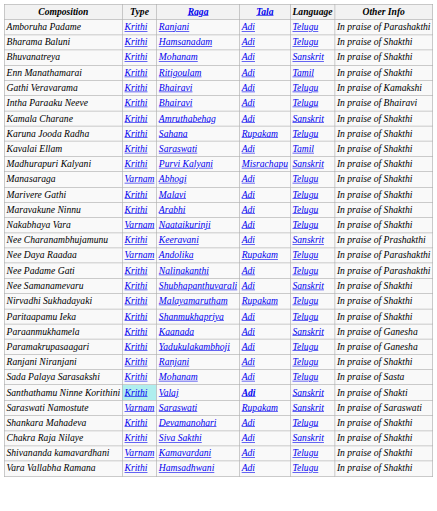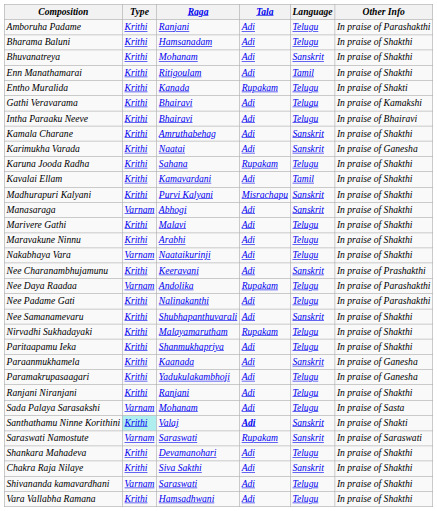 <table class="wikitable">
 <tr>
 <th><em>Composition</em></th>
 <th><em>Type</em></th>
 <th><em><a href='#'>Raga</a></em></th>
 <th><em><a href='#'>Tala</a></em></th>
 <th><em>Language</em></th>
 <th><em>Other Info</em></th>
 </tr>
 <tr>
 <td><em>Amboruha Padame</em></td>
 <td><em><a href='#'>Krithi</a></em></td>
 <td><em><a href='#'>Ranjani</a></em></td>
 <td><em><a href='#'>Adi</a></em></td>
 <td><em><a href='#'>Telugu</a></em></td>
 <td><em>In praise of Parashakthi</em></td>
 </tr>
 <tr>
 <td><em>Bharama Baluni</em></td>
 <td><em><a href='#'>Krithi</a></em></td>
 <td><em><a href='#'>Hamsanadam</a></em></td>
 <td><em><a href='#'>Adi</a></em></td>
 <td><em><a href='#'>Telugu</a></em></td>
 <td><em>In praise of Shakthi</em></td>
 </tr>
 <tr>
 <td><em>Bhuvanatreya</em></td>
 <td><em><a href='#'>Krithi</a></em></td>
 <td><em><a href='#'>Mohanam</a></em></td>
 <td><em><a href='#'>Adi</a></em></td>
 <td><em><a href='#'>Sanskrit</a></em></td>
 <td><em>In praise of Shakthi</em></td>
 </tr>
 <tr>
 <td><em>Enn Manathamarai</em></td>
 <td><em><a href='#'>Krithi</a></em></td>
 <td><em><a href='#'>Ritigoulam</a></em></td>
 <td><em><a href='#'>Adi</a></em></td>
 <td><em><a href='#'>Tamil</a></em></td>
 <td><em>In praise of Shakthi</em></td>
 </tr>
 <tr>
+<td><em>Entho Muralida</em></td>
+<td><em><a href='#'>Krithi</a></em></td>
+<td><em><a href='#'>Kanada</a></em></td>
+<td><em><a href='#'>Rupakam</a></em></td>
+<td><em><a href='#'>Telugu</a></em></td>
+<td><em>In praise of Shakti</em></td>
+</tr>
+<tr>
 <td><em>Gathi Veravarama</em></td>
 <td><em><a href='#'>Krithi</a></em></td>
 <td><em><a href='#'>Bhairavi</a></em></td>
 <td><em><a href='#'>Adi</a></em></td>
 <td><em><a href='#'>Telugu</a></em></td>
 <td><em>In praise of Kamakshi</em></td>
 </tr>
 <tr>
 <td><em>Intha Paraaku Neeve</em></td>
 <td><em><a href='#'>Krithi</a></em></td>
 <td><em><a href='#'>Bhairavi</a></em></td>
 <td><em><a href='#'>Adi</a></em></td>
 <td><em><a href='#'>Telugu</a></em></td>
 <td><em>In praise of Bhairavi</em></td>
 </tr>
 <tr>
 <td><em>Kamala Charane</em></td>
 <td><em><a href='#'>Krithi</a></em></td>
 <td><em><a href='#'>Amruthabehag</a></em></td>
 <td><em><a href='#'>Adi</a></em></td>
 <td><em><a href='#'>Sanskrit</a></em></td>
 <td><em>In praise of Shakthi</em></td>
 </tr>
 <tr>
+<td><em>Karimukha Varada</em></td>
+<td><em><a href='#'>Krithi</a></em></td>
+<td><em><a href='#'>Naatai</a></em></td>
+<td><em><a href='#'>Adi</a></em></td>
+<td><em><a href='#'>Sanskrit</a></em></td>
+<td><em>In praise of Ganesha</em></td>
+</tr>
+<tr>
 <td><em>Karuna Jooda Radha</em></td>
 <td><em><a href='#'>Krithi</a></em></td>
 <td><em><a href='#'>Sahana</a></em></td>
 <td><em><a href='#'>Rupakam</a></em></td>
 <td><em><a href='#'>Telugu</a></em></td>
 <td><em>In praise of Shakthi</em></td>
 </tr>
 <tr>
 <td><em>Kavalai Ellam</em></td>
 <td><em><a href='#'>Krithi</a></em></td>
-<td><em><a href='#'>Saraswati</a></em></td>
+<td><em><a href='#'>Kamavardani</a></em></td>
 <td><em><a href='#'>Adi</a></em></td>
 <td><em><a href='#'>Tamil</a></em></td>
 <td><em>In praise of Shakthi</em></td>
 </tr>
 <tr>
 <td><em>Madhurapuri Kalyani</em></td>
 <td><em><a href='#'>Krithi</a></em></td>
 <td><em><a href='#'>Purvi Kalyani</a></em></td>
 <td><em><a href='#'>Misrachapu</a></em></td>
 <td><em><a href='#'>Sanskrit</a></em></td>
 <td><em>In praise of Shakthi</em></td>
 </tr>
 <tr>
 <td><em>Manasaraga</em></td>
 <td><em><a href='#'>Varnam</a></em></td>
 <td><em><a href='#'>Abhogi</a></em></td>
 <td><em><a href='#'>Adi</a></em></td>
-<td><em><a href='#'>Telugu</a></em></td>
+<td><em><a href='#'>Sanskrit</a></em></td>
 <td><em>In praise of Shakthi</em></td>
 </tr>
 <tr>
 <td><em>Marivere Gathi</em></td>
 <td><em><a href='#'>Krithi</a></em></td>
 <td><em><a href='#'>Malavi</a></em></td>
 <td><em><a href='#'>Adi</a></em></td>
 <td><em><a href='#'>Telugu</a></em></td>
 <td><em>In praise of Shakthi</em></td>
 </tr>
 <tr>
 <td><em>Maravakune Ninnu</em></td>
 <td><em><a href='#'>Krithi</a></em></td>
 <td><em><a href='#'>Arabhi</a></em></td>
 <td><em><a href='#'>Adi</a></em></td>
 <td><em><a href='#'>Telugu</a></em></td>
 <td><em>In praise of Shakthi</em></td>
 </tr>
 <tr>
 <td><em>Nakabhaya Vara</em></td>
 <td><em><a href='#'>Varnam</a></em></td>
 <td><em><a href='#'>Naataikurinji</a></em></td>
 <td><em><a href='#'>Adi</a></em></td>
 <td><em><a href='#'>Telugu</a></em></td>
 <td><em>In praise of Shakthi</em></td>
 </tr>
 <tr>
 <td><em>Nee Charanambhujamunu</em></td>
 <td><em><a href='#'>Krithi</a></em></td>
 <td><em><a href='#'>Keeravani</a></em></td>
 <td><em><a href='#'>Adi</a></em></td>
 <td><em><a href='#'>Sanskrit</a></em></td>
 <td><em>In praise of Prashakthi</em></td>
 </tr>
 <tr>
 <td><em>Nee Daya Raadaa</em></td>
 <td><em><a href='#'>Varnam</a></em></td>
 <td><em><a href='#'>Andolika</a></em></td>
 <td><em><a href='#'>Rupakam</a></em></td>
 <td><em><a href='#'>Telugu</a></em></td>
 <td><em>In praise of Parashakthi</em></td>
 </tr>
 <tr>
 <td><em>Nee Padame Gati</em></td>
 <td><em><a href='#'>Krithi</a></em></td>
 <td><em><a href='#'>Nalinakanthi</a></em></td>
 <td><em><a href='#'>Adi</a></em></td>
 <td><em><a href='#'>Telugu</a></em></td>
 <td><em>In praise of Parashakthi</em></td>
 </tr>
 <tr>
 <td><em>Nee Samanamevaru</em></td>
 <td><em><a href='#'>Krithi</a></em></td>
 <td><em><a href='#'>Shubhapanthuvarali</a></em></td>
 <td><em><a href='#'>Adi</a></em></td>
 <td><em><a href='#'>Sanskrit</a></em></td>
 <td><em>In praise of Shakthi</em></td>
 </tr>
 <tr>
 <td><em>Nirvadhi Sukhadayaki</em></td>
 <td><em><a href='#'>Krithi</a></em></td>
 <td><em><a href='#'>Malayamarutham</a></em></td>
 <td><em><a href='#'>Rupakam</a></em></td>
 <td><em><a href='#'>Telugu</a></em></td>
 <td><em>In praise of Shakthi</em></td>
 </tr>
 <tr>
 <td><em>Paritaapamu Ieka</em></td>
 <td><em><a href='#'>Krithi</a></em></td>
 <td><em><a href='#'>Shanmukhapriya</a></em></td>
 <td><em><a href='#'>Adi</a></em></td>
 <td><em><a href='#'>Telugu</a></em></td>
 <td><em>In praise of Shakthi</em></td>
 </tr>
 <tr>
 <td><em>Paraanmukhamela</em></td>
 <td><em><a href='#'>Krithi</a></em></td>
 <td><em><a href='#'>Kaanada</a></em></td>
 <td><em><a href='#'>Adi</a></em></td>
 <td><em><a href='#'>Sanskrit</a></em></td>
 <td><em>In praise of Ganesha</em></td>
 </tr>
 <tr>
 <td><em>Paramakrupasaagari</em></td>
 <td><em><a href='#'>Krithi</a></em></td>
 <td><em><a href='#'>Yadukulakambhoji</a></em></td>
 <td><em><a href='#'>Adi</a></em></td>
 <td><em><a href='#'>Telugu</a></em></td>
 <td><em>In praise of Ganesha</em></td>
 </tr>
 <tr>
 <td><em>Ranjani Niranjani</em></td>
 <td><em><a href='#'>Krithi</a></em></td>
 <td><em><a href='#'>Ranjani</a></em></td>
 <td><em><a href='#'>Adi</a></em></td>
 <td><em><a href='#'>Telugu</a></em></td>
 <td><em>In praise of Shakthi</em></td>
 </tr>
 <tr>
 <td><em>Sada Palaya Sarasakshi</em></td>
-<td><em><a href='#'>Krithi</a></em></td>
+<td><em><a href='#'>Varnam</a></em></td>
 <td><em><a href='#'>Mohanam</a></em></td>
 <td><em><a href='#'>Adi</a></em></td>
 <td><em><a href='#'>Telugu</a></em></td>
 <td><em>In praise of Sasta</em></td>
 </tr>
 <tr>
 <td><em>Santhathamu Ninne Korithini</em></td>
 <td style="background: paleturquoise;"><em><a href='#'>Krithi</a></em></td>
 <td><em><a href='#'>Valaj</a></em></td>
 <td><strong><em><a href='#'>Adi</a></em></strong></td>
 <td><em><a href='#'>Sanskrit</a></em></td>
 <td><em>In praise of Shakti</em></td>
 </tr>
 <tr>
 <td><em>Saraswati Namostute</em></td>
 <td><em><a href='#'>Varnam</a></em></td>
 <td><em><a href='#'>Saraswati</a></em></td>
 <td><em><a href='#'>Rupakam</a></em></td>
 <td><em><a href='#'>Sanskrit</a></em></td>
 <td><em>In praise of Saraswati</em></td>
 </tr>
 <tr>
 <td><em>Shankara Mahadeva</em></td>
 <td><em><a href='#'>Krithi</a></em></td>
 <td><em><a href='#'>Devamanohari</a></em></td>
 <td><em><a href='#'>Adi</a></em></td>
 <td><em><a href='#'>Telugu</a></em></td>
 <td><em>In praise of Shakthi</em></td>
 </tr>
 <tr>
 <td><em>Chakra Raja Nilaye</em></td>
 <td><em><a href='#'>Krithi</a></em></td>
 <td><em><a href='#'>Siva Sakthi</a></em></td>
 <td><em><a href='#'>Adi</a></em></td>
 <td><em><a href='#'>Sanskrit</a></em></td>
 <td><em>In praise of Shakthi</em></td>
 </tr>
 <tr>
 <td><em>Shivananda kamavardhani</em></td>
 <td><em><a href='#'>Varnam</a></em></td>
-<td><em><a href='#'>Kamavardani</a></em></td>
+<td><em><a href='#'>Saraswati</a></em></td>
 <td><em><a href='#'>Adi</a></em></td>
 <td><em><a href='#'>Telugu</a></em></td>
 <td><em>In praise of Shakthi</em></td>
 </tr>
 <tr>
 <td><em>Vara Vallabha Ramana</em></td>
 <td><em><a href='#'>Krithi</a></em></td>
 <td><em><a href='#'>Hamsadhwani</a></em></td>
 <td><em><a href='#'>Adi</a></em></td>
 <td><em><a href='#'>Telugu</a></em></td>
 <td><em>In praise of Shakthi</em></td>
 </tr>
 </table>
